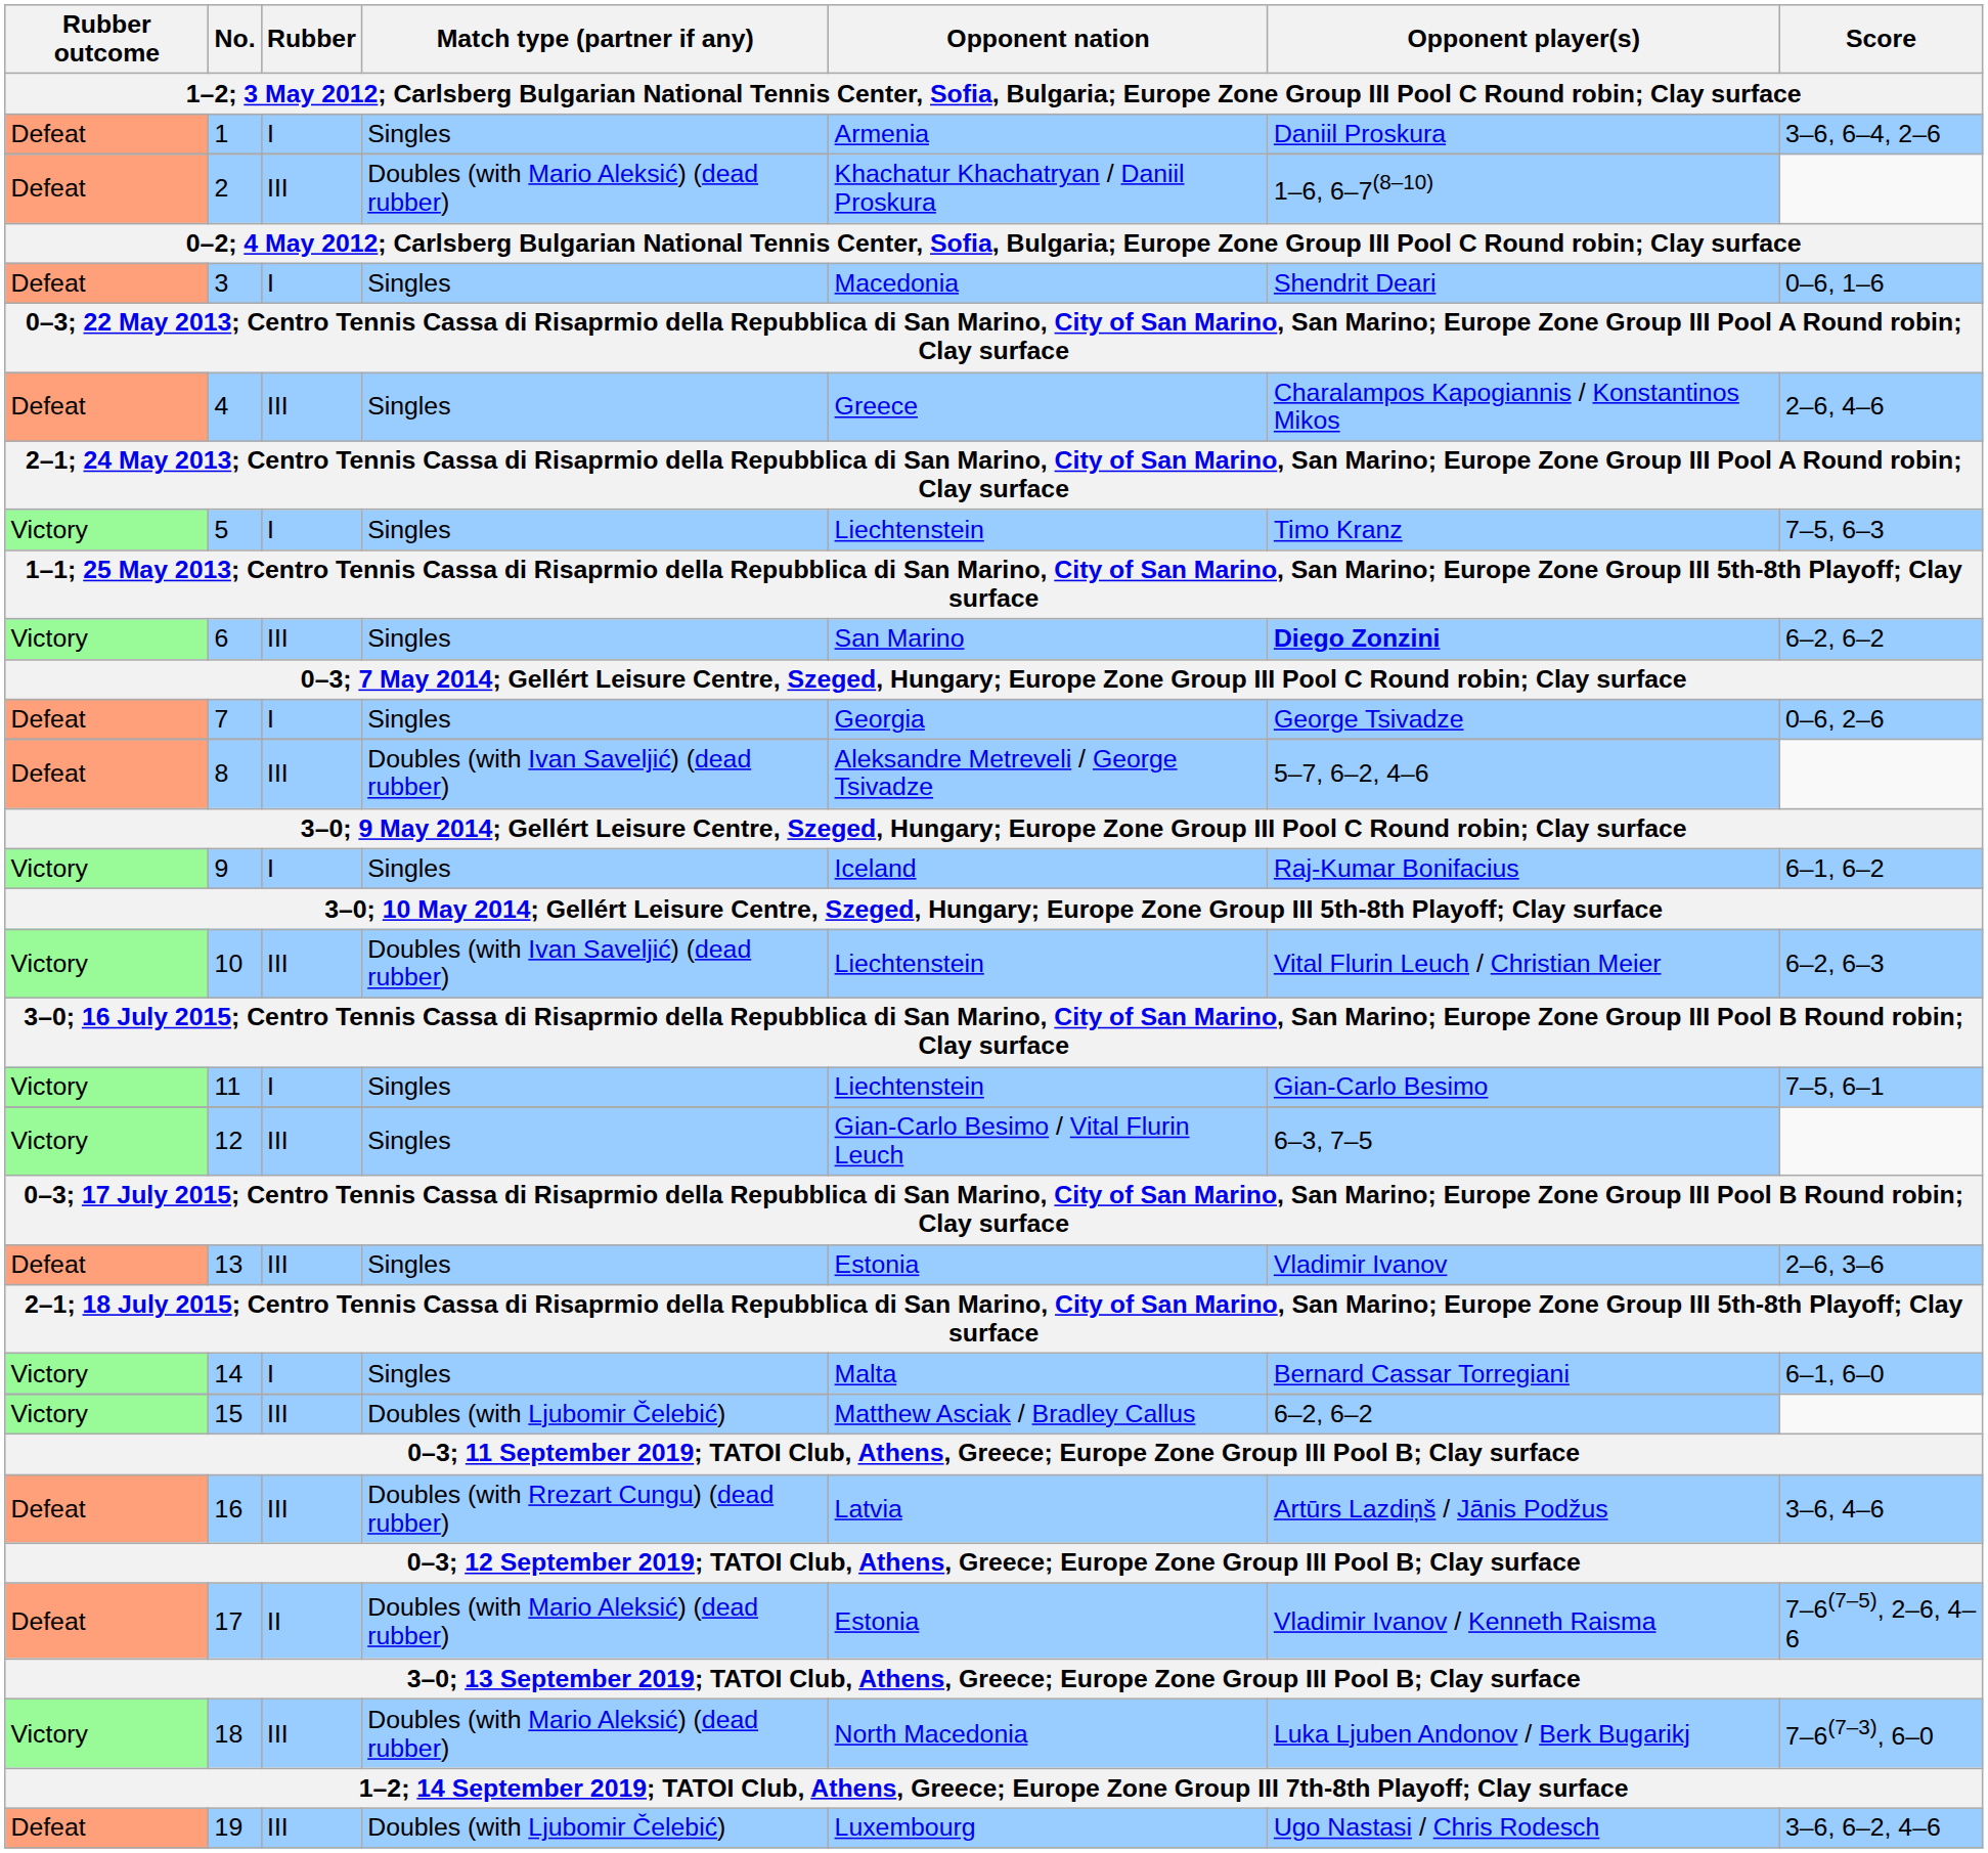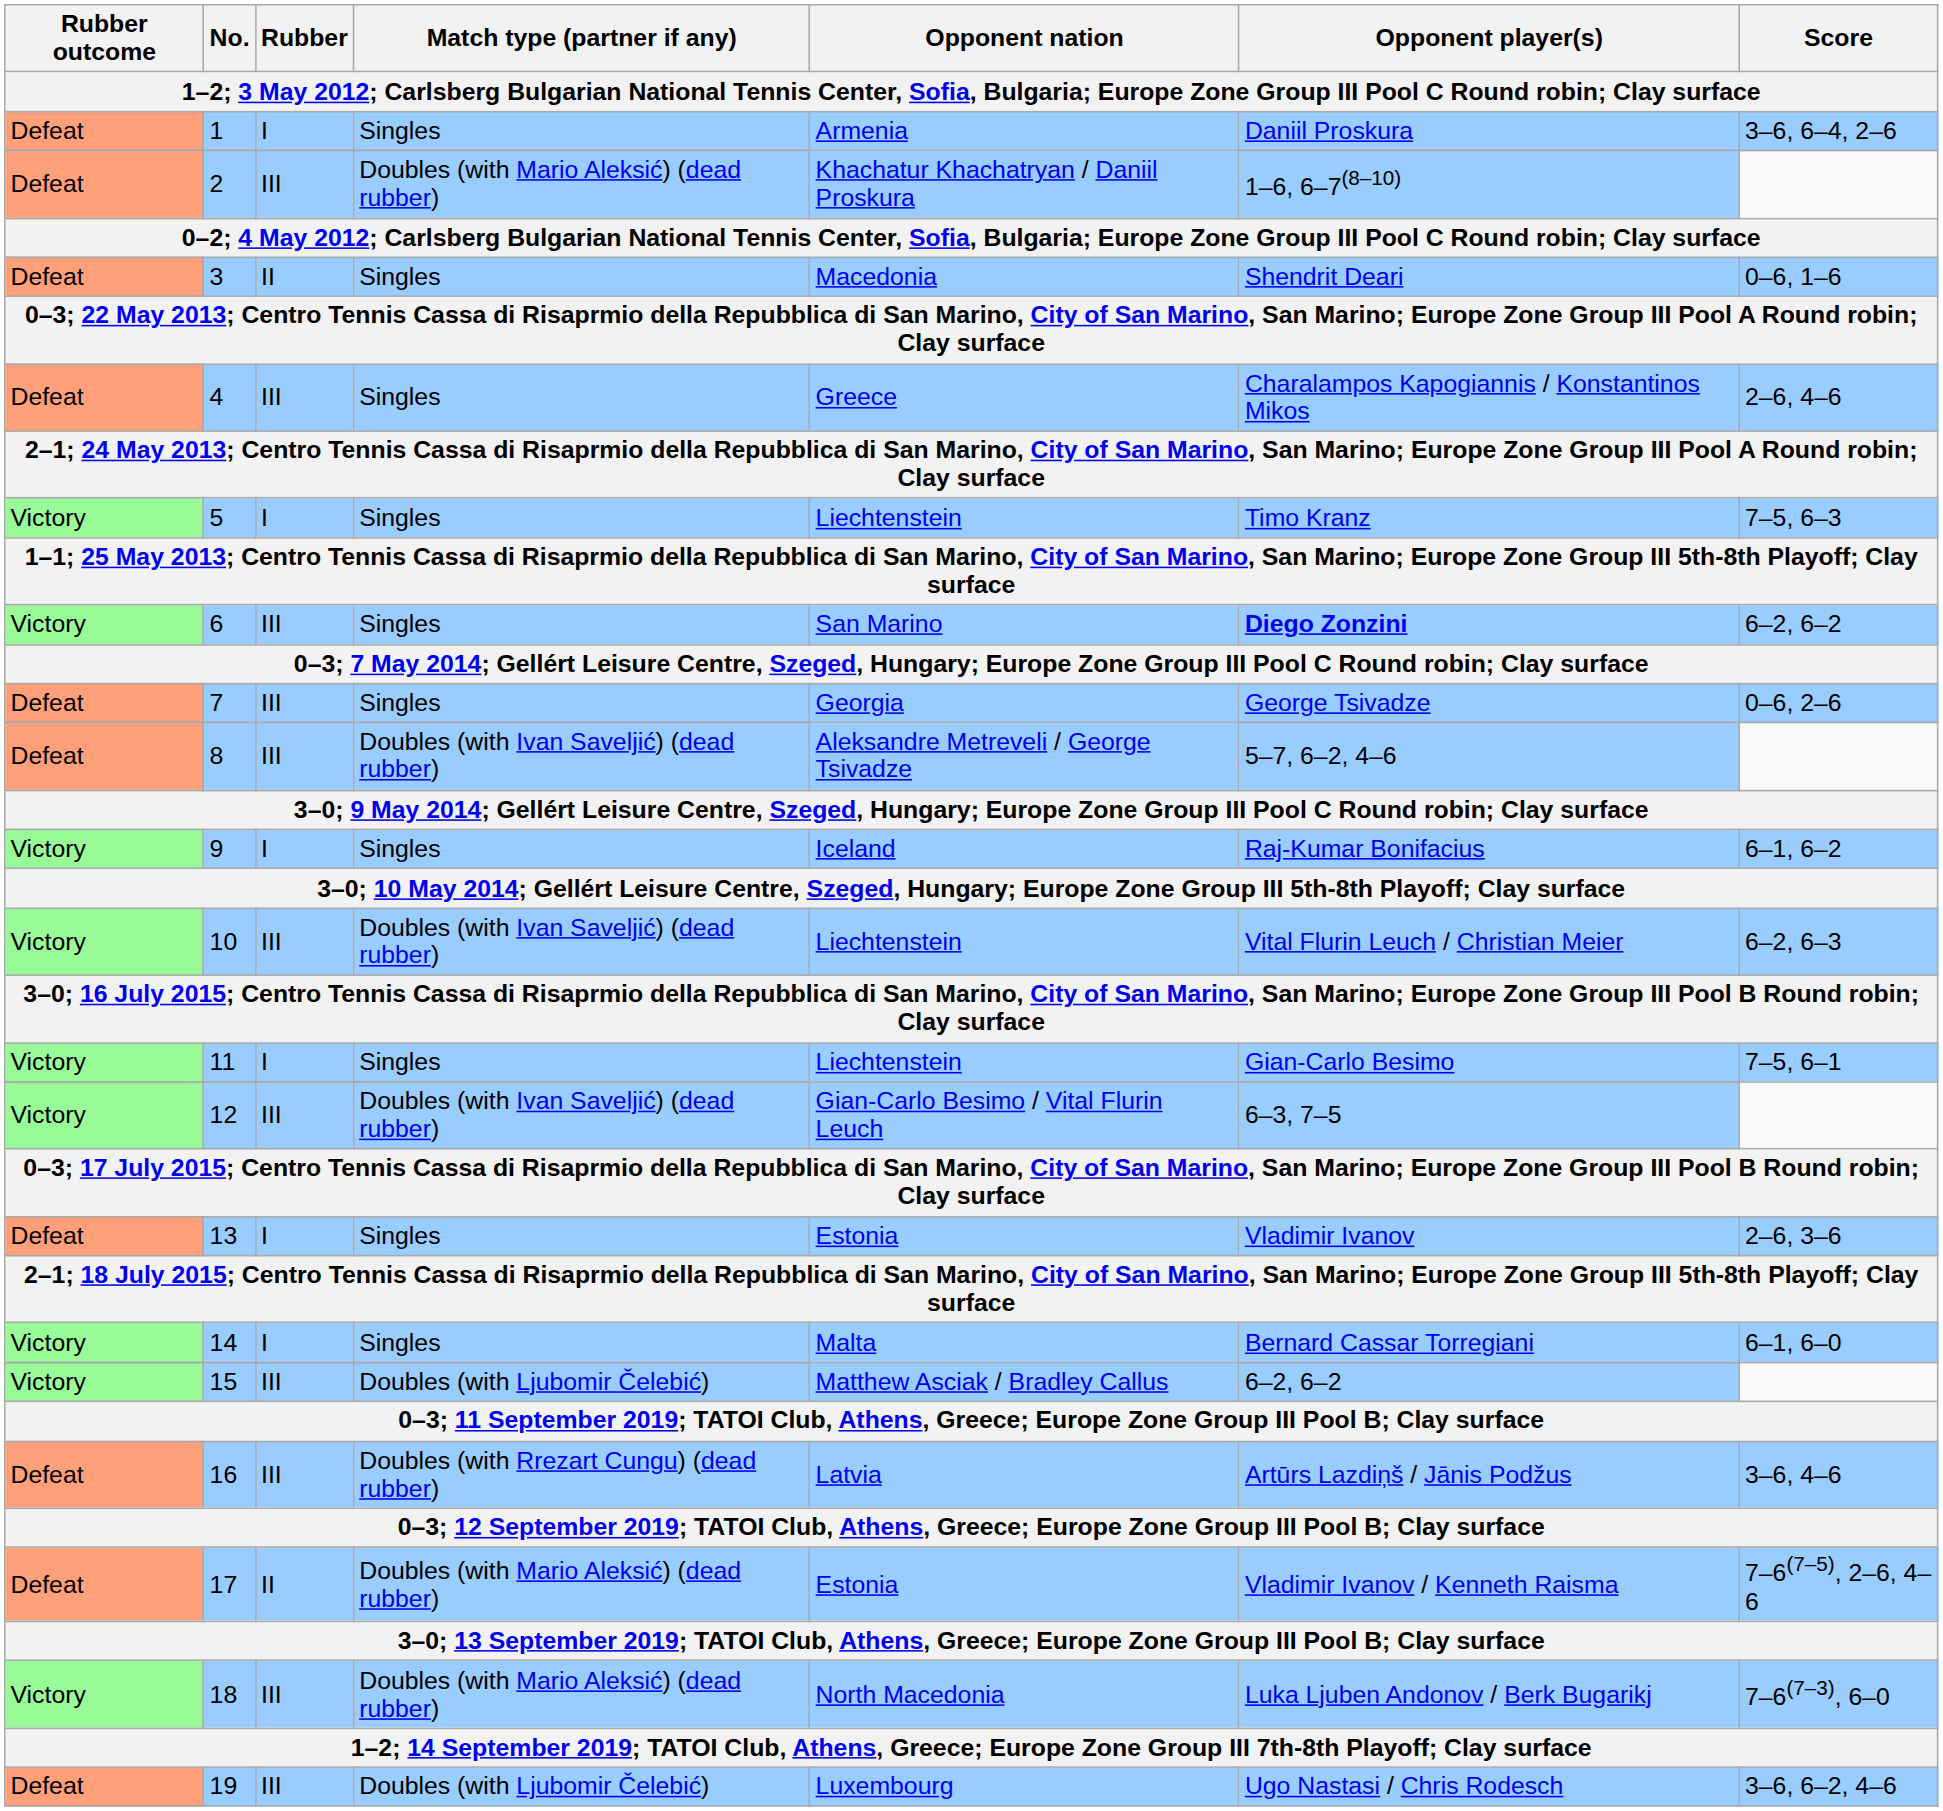 <table class=wikitable>
 <tr>
 <th>Rubber outcome</th>
 <th>No.</th>
 <th>Rubber</th>
 <th>Match type (partner if any)</th>
 <th>Opponent nation</th>
 <th>Opponent player(s)</th>
 <th>Score</th>
 </tr>
 <tr>
 <th colspan=7>1–2; <a href='#'>3 May 2012</a>; Carlsberg Bulgarian National Tennis Center, <a href='#'>Sofia</a>, Bulgaria; Europe Zone Group III Pool C Round robin; Clay surface</th>
 </tr>
 <tr bgcolor=#99CCFF>
 <td bgcolor=FFA07A>Defeat</td>
 <td>1</td>
 <td>I</td>
 <td>Singles</td>
 <td rowspan=2> <a href='#'>Armenia</a></td>
 <td><a href='#'>Daniil Proskura</a></td>
 <td>3–6, 6–4, 2–6</td>
 </tr>
 <tr>
 </tr>
 <tr bgcolor=#99CCFF>
 <td bgcolor=FFA07A>Defeat</td>
 <td>2</td>
 <td>III</td>
 <td>Doubles (with <a href='#'>Mario Aleksić</a>) (<a href='#'>dead rubber</a>)</td>
 <td><a href='#'>Khachatur Khachatryan</a> / <a href='#'>Daniil Proskura</a></td>
 <td>1–6, 6–7<sup>(8–10)</sup></td>
 </tr>
 <tr>
 <th colspan=7>0–2; <a href='#'>4 May 2012</a>; Carlsberg Bulgarian National Tennis Center, <a href='#'>Sofia</a>, Bulgaria; Europe Zone Group III Pool C Round robin; Clay surface</th>
 </tr>
 <tr bgcolor=#99CCFF>
 <td bgcolor=FFA07A>Defeat</td>
 <td>3</td>
-<td>I</td>
+<td>II</td>
 <td>Singles</td>
 <td> <a href='#'>Macedonia</a></td>
 <td><a href='#'>Shendrit Deari</a></td>
 <td>0–6, 1–6</td>
 </tr>
 <tr>
 <th colspan=7>0–3; <a href='#'>22 May 2013</a>; Centro Tennis Cassa di Risaprmio della Repubblica di San Marino, <a href='#'>City of San Marino</a>, San Marino; Europe Zone Group III Pool A Round robin; Clay surface</th>
 </tr>
 <tr bgcolor=#99CCFF>
 <td bgcolor=FFA07A>Defeat</td>
 <td>4</td>
 <td>III</td>
 <td>Singles</td>
 <td> <a href='#'>Greece</a></td>
 <td><a href='#'>Charalampos Kapogiannis</a> / <a href='#'>Konstantinos Mikos</a></td>
 <td>2–6, 4–6</td>
 </tr>
 <tr>
 <th colspan=7>2–1; <a href='#'>24 May 2013</a>; Centro Tennis Cassa di Risaprmio della Repubblica di San Marino, <a href='#'>City of San Marino</a>, San Marino; Europe Zone Group III Pool A Round robin; Clay surface</th>
 </tr>
 <tr bgcolor=#99CCFF>
 <td bgcolor=98FB98>Victory</td>
 <td>5</td>
 <td>I</td>
 <td>Singles</td>
 <td> <a href='#'>Liechtenstein</a></td>
 <td><a href='#'>Timo Kranz</a></td>
 <td>7–5, 6–3</td>
 </tr>
 <tr>
 <th colspan=7>1–1; <a href='#'>25 May 2013</a>; Centro Tennis Cassa di Risaprmio della Repubblica di San Marino, <a href='#'>City of San Marino</a>, San Marino; Europe Zone Group III 5th-8th Playoff; Clay surface</th>
 </tr>
 <tr bgcolor=#99CCFF>
 <td bgcolor=98FB98>Victory</td>
 <td>6</td>
 <td>III</td>
 <td>Singles</td>
 <td> <a href='#'>San Marino</a></td>
 <td><strong><a href='#'>Diego Zonzini</a></strong></td>
 <td>6–2, 6–2</td>
 </tr>
 <tr>
 <th colspan=7>0–3; <a href='#'>7 May 2014</a>; Gellért Leisure Centre, <a href='#'>Szeged</a>, Hungary; Europe Zone Group III Pool C Round robin; Clay surface</th>
 </tr>
 <tr bgcolor=#99CCFF>
 <td bgcolor=FFA07A>Defeat</td>
 <td>7</td>
-<td>I</td>
+<td>III</td>
 <td>Singles</td>
 <td rowspan=2> <a href='#'>Georgia</a></td>
 <td><a href='#'>George Tsivadze</a></td>
 <td>0–6, 2–6</td>
 </tr>
 <tr>
 </tr>
 <tr bgcolor=#99CCFF>
 <td bgcolor=FFA07A>Defeat</td>
 <td>8</td>
 <td>III</td>
 <td>Doubles (with <a href='#'>Ivan Saveljić</a>) (<a href='#'>dead rubber</a>)</td>
 <td><a href='#'>Aleksandre Metreveli</a> / <a href='#'>George Tsivadze</a></td>
 <td>5–7, 6–2, 4–6</td>
 </tr>
 <tr>
 <th colspan=7>3–0; <a href='#'>9 May 2014</a>; Gellért Leisure Centre, <a href='#'>Szeged</a>, Hungary; Europe Zone Group III Pool C Round robin; Clay surface</th>
 </tr>
 <tr bgcolor=#99CCFF>
 <td bgcolor=98FB98>Victory</td>
 <td>9</td>
 <td>I</td>
 <td>Singles</td>
 <td> <a href='#'>Iceland</a></td>
 <td><a href='#'>Raj-Kumar Bonifacius</a></td>
 <td>6–1, 6–2</td>
 </tr>
 <tr>
 <th colspan=7>3–0; <a href='#'>10 May 2014</a>; Gellért Leisure Centre, <a href='#'>Szeged</a>, Hungary; Europe Zone Group III 5th-8th Playoff; Clay surface</th>
 </tr>
 <tr bgcolor=#99CCFF>
 <td bgcolor=98FB98>Victory</td>
 <td>10</td>
 <td>III</td>
 <td>Doubles (with <a href='#'>Ivan Saveljić</a>) (<a href='#'>dead rubber</a>)</td>
 <td> <a href='#'>Liechtenstein</a></td>
 <td><a href='#'>Vital Flurin Leuch</a> / <a href='#'>Christian Meier</a></td>
 <td>6–2, 6–3</td>
 </tr>
 <tr>
 <th colspan=7>3–0; <a href='#'>16 July 2015</a>; Centro Tennis Cassa di Risaprmio della Repubblica di San Marino, <a href='#'>City of San Marino</a>, San Marino; Europe Zone Group III Pool B Round robin; Clay surface</th>
 </tr>
 <tr bgcolor=#99CCFF>
 <td bgcolor=98FB98>Victory</td>
 <td>11</td>
 <td>I</td>
 <td>Singles</td>
 <td rowspan=2> <a href='#'>Liechtenstein</a></td>
 <td><a href='#'>Gian-Carlo Besimo</a></td>
 <td>7–5, 6–1</td>
 </tr>
 <tr>
 </tr>
 <tr bgcolor=#99CCFF>
 <td bgcolor=98FB98>Victory</td>
 <td>12</td>
 <td>III</td>
-<td>Singles</td>
+<td>Doubles (with <a href='#'>Ivan Saveljić</a>) (<a href='#'>dead rubber</a>)</td>
 <td><a href='#'>Gian-Carlo Besimo</a> / <a href='#'>Vital Flurin Leuch</a></td>
 <td>6–3, 7–5</td>
 </tr>
 <tr>
 <th colspan=7>0–3; <a href='#'>17 July 2015</a>; Centro Tennis Cassa di Risaprmio della Repubblica di San Marino, <a href='#'>City of San Marino</a>, San Marino; Europe Zone Group III Pool B Round robin; Clay surface</th>
 </tr>
 <tr bgcolor=#99CCFF>
 <td bgcolor=FFA07A>Defeat</td>
 <td>13</td>
-<td>III</td>
+<td>I</td>
 <td>Singles</td>
 <td> <a href='#'>Estonia</a></td>
 <td><a href='#'>Vladimir Ivanov</a></td>
 <td>2–6, 3–6</td>
 </tr>
 <tr>
 <th colspan=7>2–1; <a href='#'>18 July 2015</a>; Centro Tennis Cassa di Risaprmio della Repubblica di San Marino, <a href='#'>City of San Marino</a>, San Marino; Europe Zone Group III 5th-8th Playoff; Clay surface</th>
 </tr>
 <tr bgcolor=#99CCFF>
 <td bgcolor=98FB98>Victory</td>
 <td>14</td>
 <td>I</td>
 <td>Singles</td>
 <td rowspan=2> <a href='#'>Malta</a></td>
 <td><a href='#'>Bernard Cassar Torregiani</a></td>
 <td>6–1, 6–0</td>
 </tr>
 <tr>
 </tr>
 <tr bgcolor=#99CCFF>
 <td bgcolor=98FB98>Victory</td>
 <td>15</td>
 <td>III</td>
 <td>Doubles (with <a href='#'>Ljubomir Čelebić</a>)</td>
 <td><a href='#'>Matthew Asciak</a> / <a href='#'>Bradley Callus</a></td>
 <td>6–2, 6–2</td>
 </tr>
 <tr>
 <th colspan=7>0–3; <a href='#'>11 September 2019</a>; TATOI Club, <a href='#'>Athens</a>, Greece; Europe Zone Group III Pool B; Clay surface</th>
 </tr>
 <tr bgcolor=#99CCFF>
 <td bgcolor=FFA07A>Defeat</td>
 <td>16</td>
 <td>III</td>
 <td>Doubles (with <a href='#'>Rrezart Cungu</a>) (<a href='#'>dead rubber</a>)</td>
 <td> <a href='#'>Latvia</a></td>
 <td><a href='#'>Artūrs Lazdiņš</a> / <a href='#'>Jānis Podžus</a></td>
 <td>3–6, 4–6</td>
 </tr>
 <tr>
 <th colspan=7>0–3; <a href='#'>12 September 2019</a>; TATOI Club, <a href='#'>Athens</a>, Greece; Europe Zone Group III Pool B; Clay surface</th>
 </tr>
 <tr bgcolor=#99CCFF>
 <td bgcolor=FFA07A>Defeat</td>
 <td>17</td>
 <td>II</td>
 <td>Doubles (with <a href='#'>Mario Aleksić</a>) (<a href='#'>dead rubber</a>)</td>
 <td> <a href='#'>Estonia</a></td>
 <td><a href='#'>Vladimir Ivanov</a> / <a href='#'>Kenneth Raisma</a></td>
 <td>7–6<sup>(7–5)</sup>, 2–6, 4–6</td>
 </tr>
 <tr>
 <th colspan=7>3–0; <a href='#'>13 September 2019</a>; TATOI Club, <a href='#'>Athens</a>, Greece; Europe Zone Group III Pool B; Clay surface</th>
 </tr>
 <tr bgcolor=#99CCFF>
 <td bgcolor=98FB98>Victory</td>
 <td>18</td>
 <td>III</td>
 <td>Doubles (with <a href='#'>Mario Aleksić</a>) (<a href='#'>dead rubber</a>)</td>
 <td> <a href='#'>North Macedonia</a></td>
 <td><a href='#'>Luka Ljuben Andonov</a> / <a href='#'>Berk Bugarikj</a></td>
 <td>7–6<sup>(7–3)</sup>, 6–0</td>
 </tr>
 <tr>
 <th colspan=7>1–2; <a href='#'>14 September 2019</a>; TATOI Club, <a href='#'>Athens</a>, Greece; Europe Zone Group III 7th-8th Playoff; Clay surface</th>
 </tr>
 <tr bgcolor=#99CCFF>
 <td bgcolor=FFA07A>Defeat</td>
 <td>19</td>
 <td>III</td>
 <td>Doubles (with <a href='#'>Ljubomir Čelebić</a>)</td>
 <td> <a href='#'>Luxembourg</a></td>
 <td><a href='#'>Ugo Nastasi</a> / <a href='#'>Chris Rodesch</a></td>
 <td>3–6, 6–2, 4–6</td>
 </tr>
 </table>
